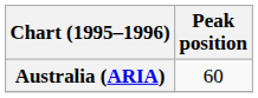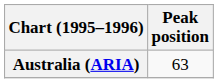 <table class="wikitable sortable plainrowheaders" style="text-align:center">
 <tr>
 <th>Chart (1995–1996)</th>
 <th>Peak<br>position</th>
 </tr>
 <tr>
 <th scope="row">Australia (<a href='#'>ARIA</a>)</th>
-<td>60</td>
+<td>63</td>
 </tr>
 <tr>
 </tr>
 <tr>
 </tr>
 </table>
